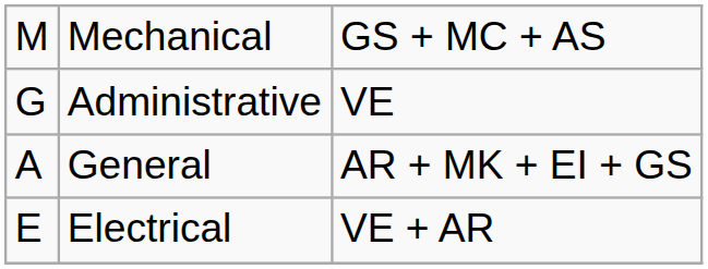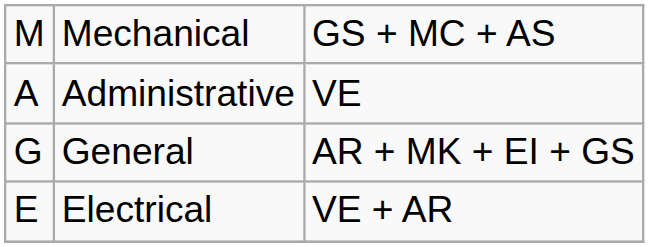 <table class="wikitable">
 <tr>
 <td>M</td>
 <td>Mechanical</td>
 <td>GS + MC + AS</td>
 </tr>
 <tr>
-<td>G</td>
+<td>A</td>
 <td>Administrative</td>
 <td>VE</td>
 </tr>
 <tr>
-<td>A</td>
+<td>G</td>
 <td>General</td>
 <td>AR + MK + EI + GS</td>
 </tr>
 <tr>
 <td>E</td>
 <td>Electrical</td>
 <td>VE + AR</td>
 </tr>
 <tr>
 </tr>
 </table>
